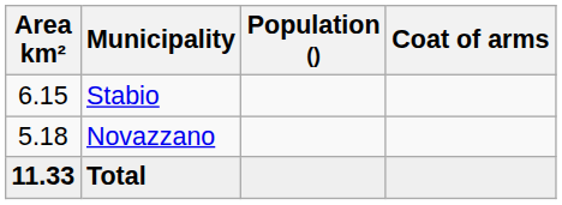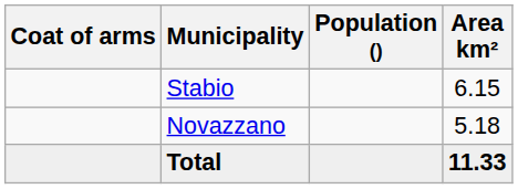 <table class="wikitable">
 <tr>
-<th>Area <br>km²</th>
+<th>Coat of arms</th>
 <th>Municipality</th>
 <th>Population<br><small>()</small></th>
-<th>Coat of arms</th>
+<th>Area <br>km²</th>
 </tr>
 <tr>
-<td align="center">6.15</td>
+<td></td>
 <td><a href='#'>Stabio</a></td>
 <td align="center"></td>
-<td></td>
+<td align="center">6.15</td>
 </tr>
 <tr>
-<td align="center">5.18</td>
+<td></td>
 <td><a href='#'>Novazzano</a></td>
 <td align="center"></td>
-<td></td>
+<td align="center">5.18</td>
 </tr>
 <tr>
-<td bgcolor="#EFEFEF" align="center"><strong>11.33</strong></td>
+<td bgcolor="#EFEFEF"></td>
 <td bgcolor="#EFEFEF"><strong>Total</strong></td>
 <td bgcolor="#EFEFEF" align="center"></td>
-<td bgcolor="#EFEFEF"></td>
+<td bgcolor="#EFEFEF" align="center"><strong>11.33</strong></td>
 </tr>
 </table>
